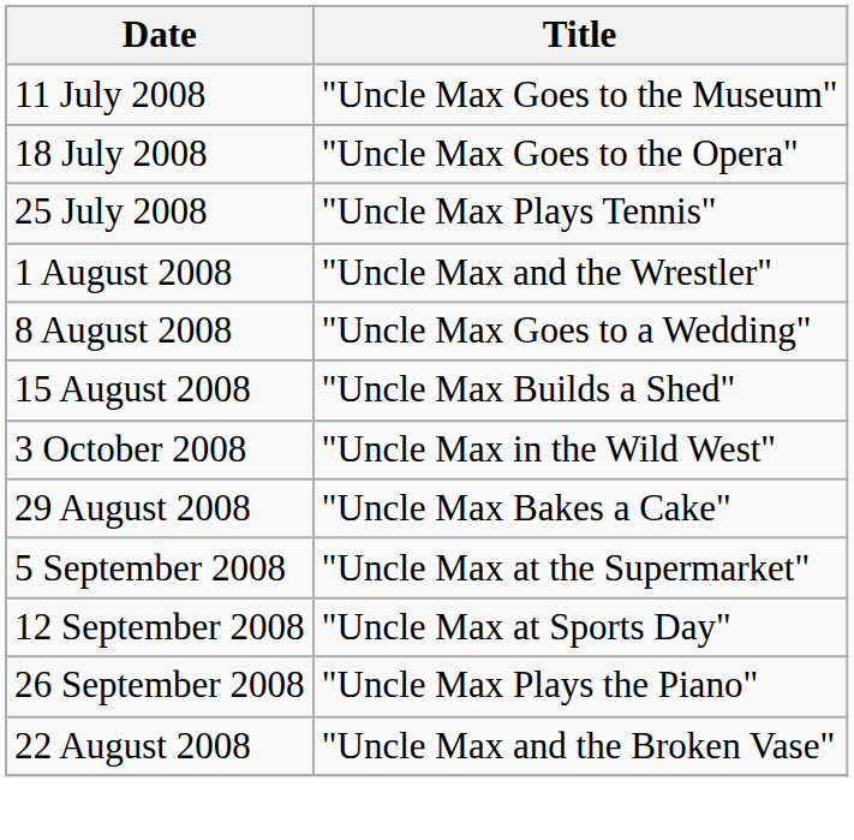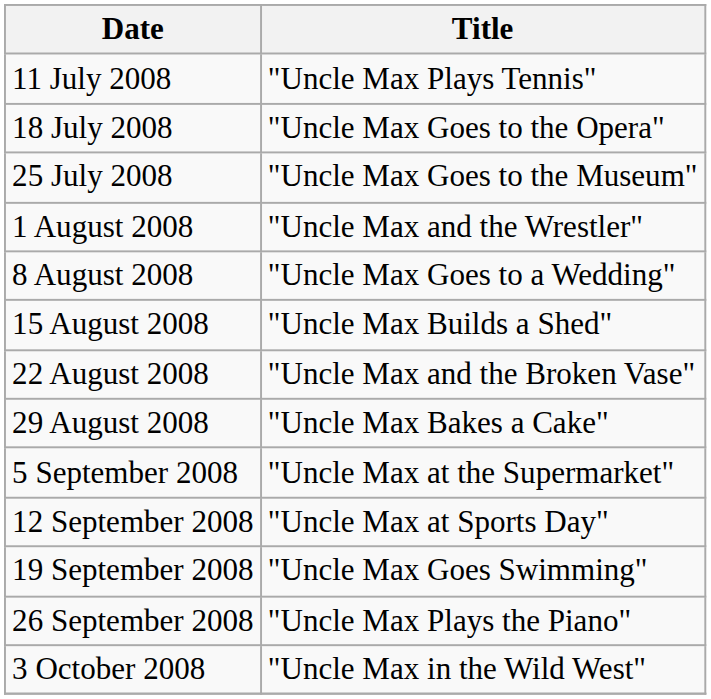 <table class="wikitable sortable">
 <tr>
 <th>Date</th>
 <th>Title</th>
 </tr>
 <tr>
 <td>11 July 2008</td>
-<td>"Uncle Max Goes to the Museum"</td>
+<td>"Uncle Max Plays Tennis"</td>
 </tr>
 <tr>
 <td>18 July 2008</td>
 <td>"Uncle Max Goes to the Opera"</td>
 </tr>
 <tr>
 <td>25 July 2008</td>
-<td>"Uncle Max Plays Tennis"</td>
+<td>"Uncle Max Goes to the Museum"</td>
 </tr>
 <tr>
 <td>1 August 2008</td>
 <td>"Uncle Max and the Wrestler"</td>
 </tr>
 <tr>
 <td>8 August 2008</td>
 <td>"Uncle Max Goes to a Wedding"</td>
 </tr>
 <tr>
 <td>15 August 2008</td>
 <td>"Uncle Max Builds a Shed"</td>
 </tr>
 <tr>
-<td>3 October 2008</td>
-<td>"Uncle Max in the Wild West"</td>
+<td>22 August 2008</td>
+<td>"Uncle Max and the Broken Vase"</td>
 </tr>
 <tr>
 <td>29 August 2008</td>
 <td>"Uncle Max Bakes a Cake"</td>
 </tr>
 <tr>
 <td>5 September 2008</td>
 <td>"Uncle Max at the Supermarket"</td>
 </tr>
 <tr>
 <td>12 September 2008</td>
 <td>"Uncle Max at Sports Day"</td>
 </tr>
 <tr>
+<td>19 September 2008</td>
+<td>"Uncle Max Goes Swimming"</td>
+</tr>
+<tr>
 <td>26 September 2008</td>
 <td>"Uncle Max Plays the Piano"</td>
 </tr>
 <tr>
-<td>22 August 2008</td>
-<td>"Uncle Max and the Broken Vase"</td>
+<td>3 October 2008</td>
+<td>"Uncle Max in the Wild West"</td>
 </tr>
 <tr>
 </tr>
 </table>
